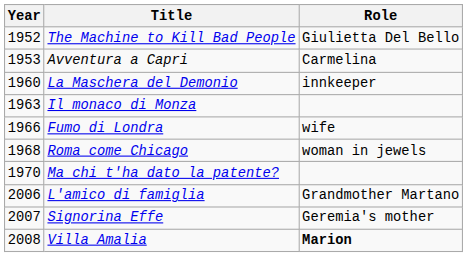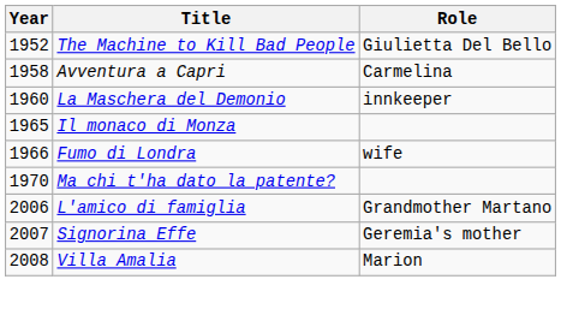 <table class="wikitable sortable">
 <tr>
 <th>Year</th>
 <th>Title</th>
 <th>Role</th>
 </tr>
 <tr>
 <td>1952</td>
 <td><em><a href='#'>The Machine to Kill Bad People</a></em></td>
 <td>Giulietta Del Bello</td>
 </tr>
 <tr>
-<td>1953</td>
+<td>1958</td>
 <td><em>Avventura a Capri</em></td>
 <td>Carmelina</td>
 </tr>
 <tr>
 <td>1960</td>
 <td><em><a href='#'>La Maschera del Demonio</a></em></td>
 <td>innkeeper</td>
 </tr>
 <tr>
-<td>1963</td>
+<td>1965</td>
 <td><em><a href='#'>Il monaco di Monza</a></em></td>
 <td></td>
 </tr>
 <tr>
 <td>1966</td>
 <td><em><a href='#'>Fumo di Londra</a></em></td>
 <td>wife</td>
-</tr>
-<tr>
-<td>1968</td>
-<td><em><a href='#'>Roma come Chicago</a></em></td>
-<td>woman in jewels</td>
 </tr>
 <tr>
 <td>1970</td>
 <td><em><a href='#'>Ma chi t'ha dato la patente?</a></em></td>
 <td></td>
 </tr>
 <tr>
 <td>2006</td>
 <td><em><a href='#'>L'amico di famiglia</a></em></td>
 <td>Grandmother Martano</td>
 </tr>
 <tr>
 <td>2007</td>
 <td><em><a href='#'>Signorina Effe</a></em></td>
 <td>Geremia's mother</td>
 </tr>
 <tr>
 <td>2008</td>
 <td><em><a href='#'>Villa Amalia</a></em></td>
-<td><strong>Marion</strong></td>
+<td>Marion</td>
 </tr>
 </table>
